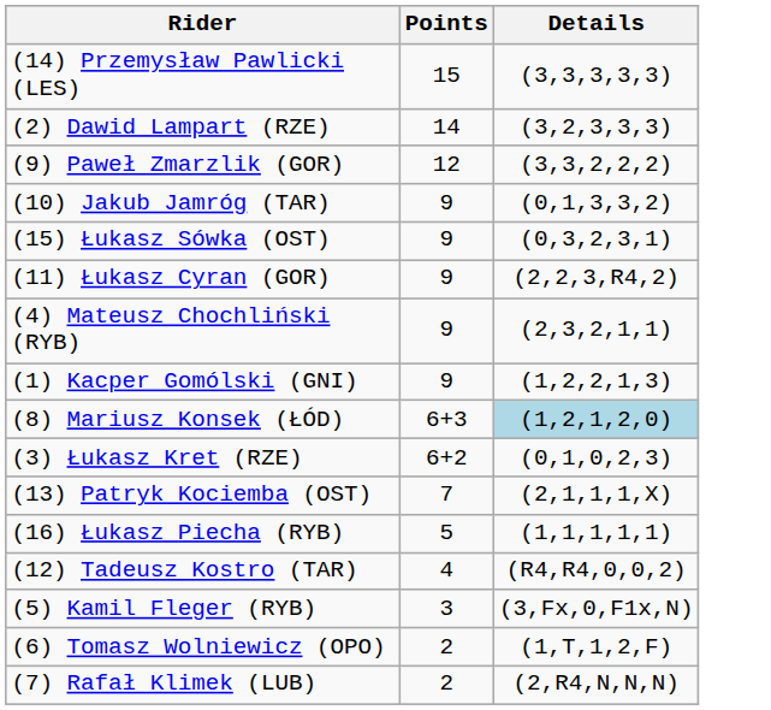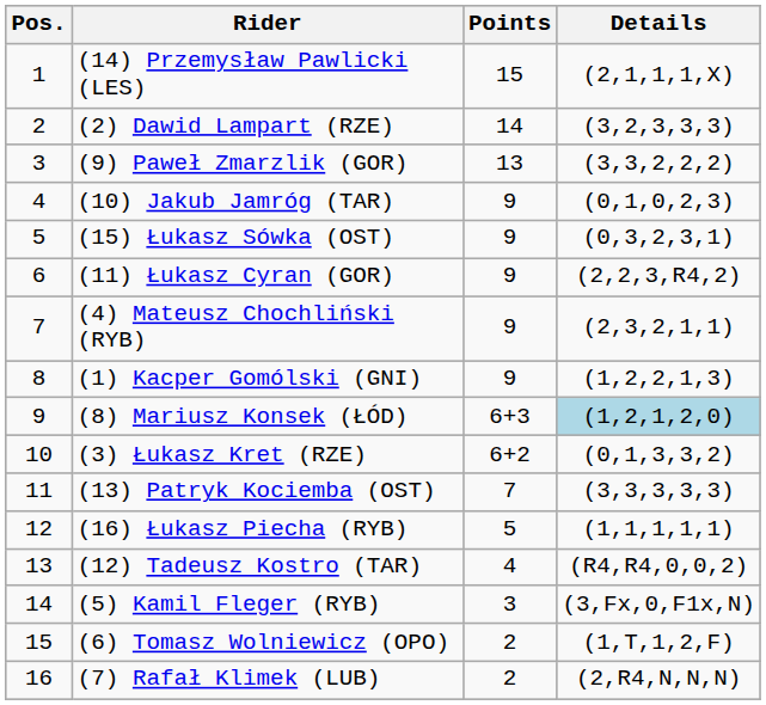 <table class=wikitable style="font-size:93%;">
 <tr>
+<th width=25px>Pos.</th>
 <th width=200px>Rider</th>
 <th width=40px>Points</th>
 <th width=70px>Details</th>
 </tr>
 <tr align=center>
+<td>1</td>
 <td align=left>(14) <a href='#'>Przemysław Pawlicki</a> (LES)</td>
 <td>15</td>
-<td>(3,3,3,3,3)</td>
+<td>(2,1,1,1,X)</td>
 </tr>
 <tr align=center >
+<td>2</td>
 <td align=left>(2) <a href='#'>Dawid Lampart</a> (RZE)</td>
 <td>14</td>
 <td>(3,2,3,3,3)</td>
 </tr>
 <tr align=center >
+<td>3</td>
 <td align=left>(9) <a href='#'>Paweł Zmarzlik</a> (GOR)</td>
-<td>12</td>
+<td>13</td>
 <td>(3,3,2,2,2)</td>
 </tr>
 <tr align=center >
+<td>4</td>
 <td align=left>(10) <a href='#'>Jakub Jamróg</a> (TAR)</td>
 <td>9</td>
-<td>(0,1,3,3,2)</td>
+<td>(0,1,0,2,3)</td>
 </tr>
 <tr align=center >
+<td>5</td>
 <td align=left>(15) <a href='#'>Łukasz Sówka</a> (OST)</td>
 <td>9</td>
 <td>(0,3,2,3,1)</td>
 </tr>
 <tr align=center >
+<td>6</td>
 <td align=left>(11) <a href='#'>Łukasz Cyran</a> (GOR)</td>
 <td>9</td>
 <td>(2,2,3,R4,2)</td>
 </tr>
 <tr align=center >
+<td>7</td>
 <td align=left>(4) <a href='#'>Mateusz Chochliński</a> (RYB)</td>
 <td>9</td>
 <td>(2,3,2,1,1)</td>
 </tr>
 <tr align=center >
+<td>8</td>
 <td align=left>(1) <a href='#'>Kacper Gomólski</a> (GNI)</td>
 <td>9</td>
 <td>(1,2,2,1,3)</td>
 </tr>
 <tr align=center>
+<td>9</td>
 <td align=left >(8) <a href='#'>Mariusz Konsek</a> (ŁÓD)</td>
 <td>6+3</td>
 <td style="background: lightblue;">(1,2,1,2,0)</td>
 </tr>
 <tr align=center>
+<td>10</td>
 <td align=left>(3) <a href='#'>Łukasz Kret</a> (RZE)</td>
 <td>6+2</td>
-<td>(0,1,0,2,3)</td>
+<td>(0,1,3,3,2)</td>
 </tr>
 <tr align=center>
+<td>11</td>
 <td align=left>(13) <a href='#'>Patryk Kociemba</a> (OST)</td>
 <td>7</td>
-<td>(2,1,1,1,X)</td>
+<td>(3,3,3,3,3)</td>
 </tr>
 <tr align=center>
+<td>12</td>
 <td align=left>(16) <a href='#'>Łukasz Piecha</a> (RYB)</td>
 <td>5</td>
 <td>(1,1,1,1,1)</td>
 </tr>
 <tr align=center>
+<td>13</td>
 <td align=left>(12) <a href='#'>Tadeusz Kostro</a> (TAR)</td>
 <td>4</td>
 <td>(R4,R4,0,0,2)</td>
 </tr>
 <tr align=center>
+<td>14</td>
 <td align=left>(5) <a href='#'>Kamil Fleger</a> (RYB)</td>
 <td>3</td>
 <td>(3,Fx,0,F1x,N)</td>
 </tr>
 <tr align=center>
+<td>15</td>
 <td align=left>(6) <a href='#'>Tomasz Wolniewicz</a> (OPO)</td>
 <td>2</td>
 <td>(1,T,1,2,F)</td>
 </tr>
 <tr align=center>
+<td>16</td>
 <td align=left>(7) <a href='#'>Rafał Klimek</a> (LUB)</td>
 <td>2</td>
 <td>(2,R4,N,N,N)</td>
 </tr>
 </table>
